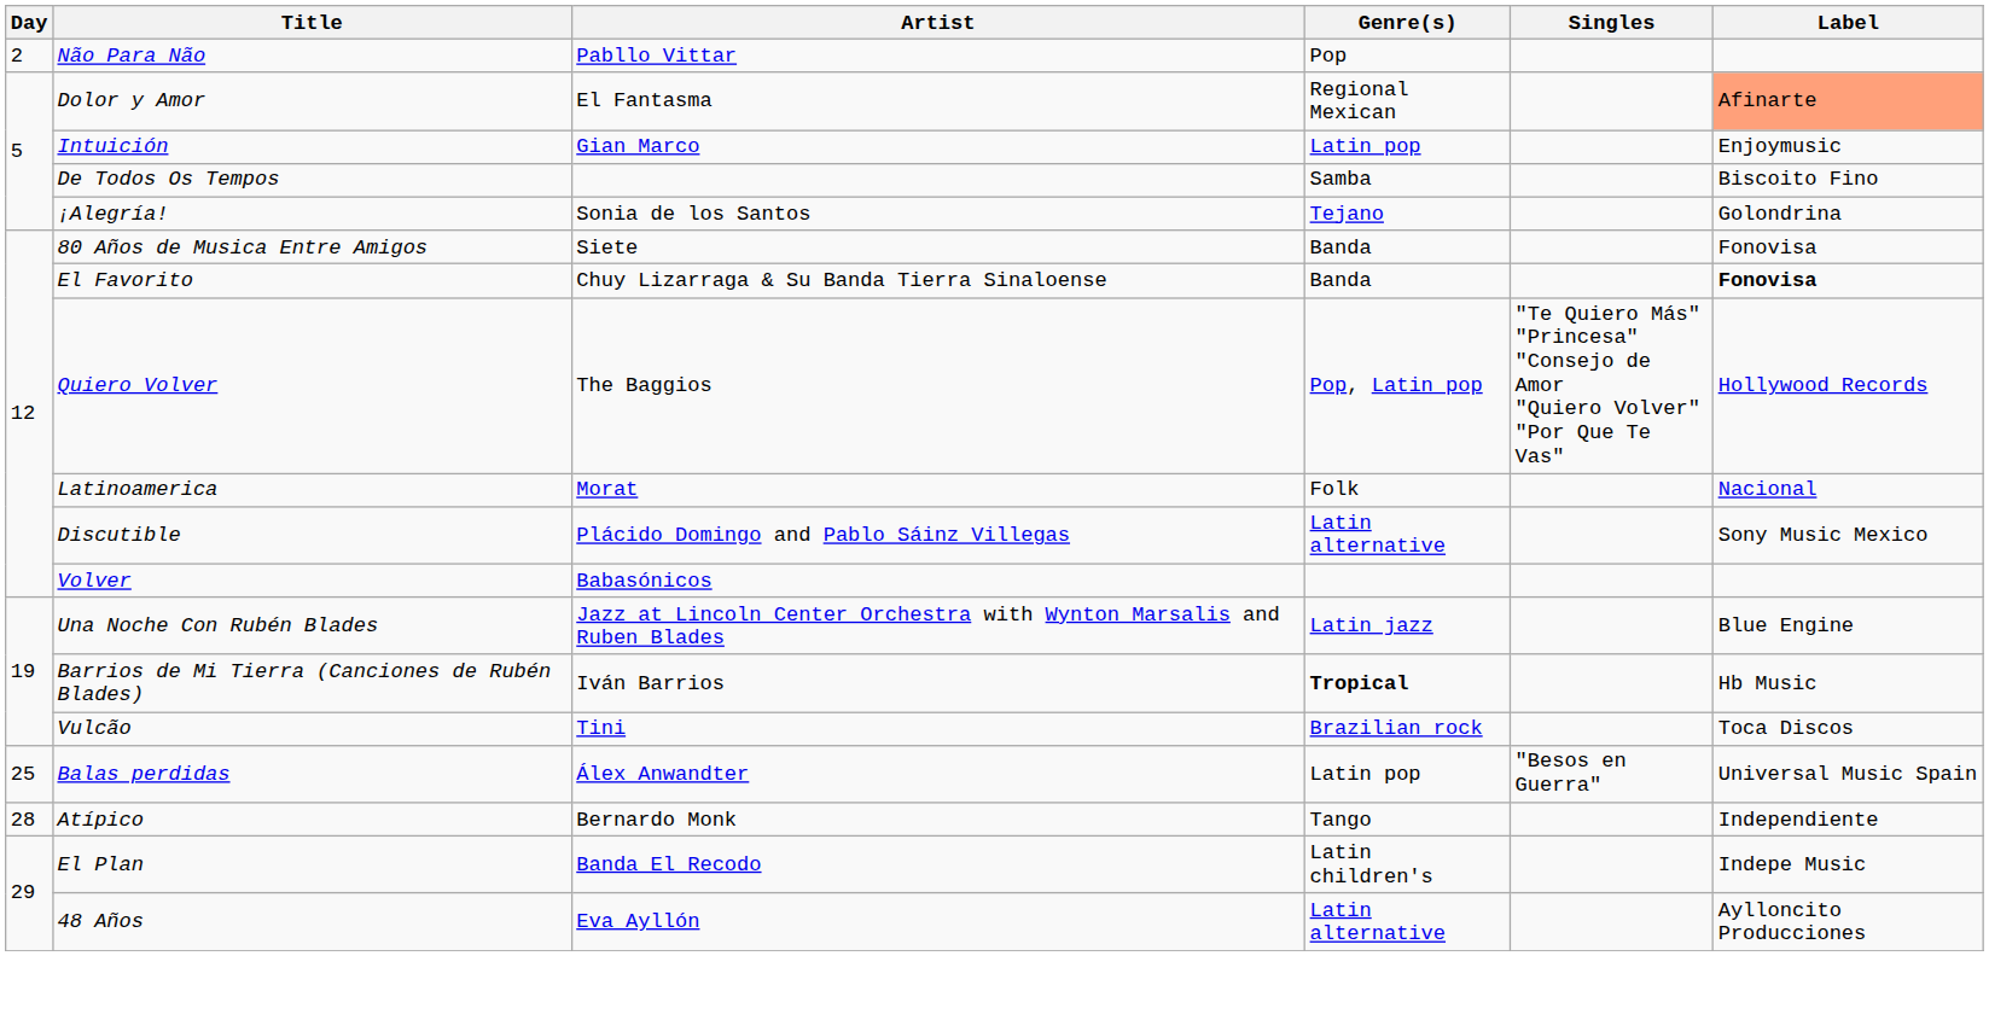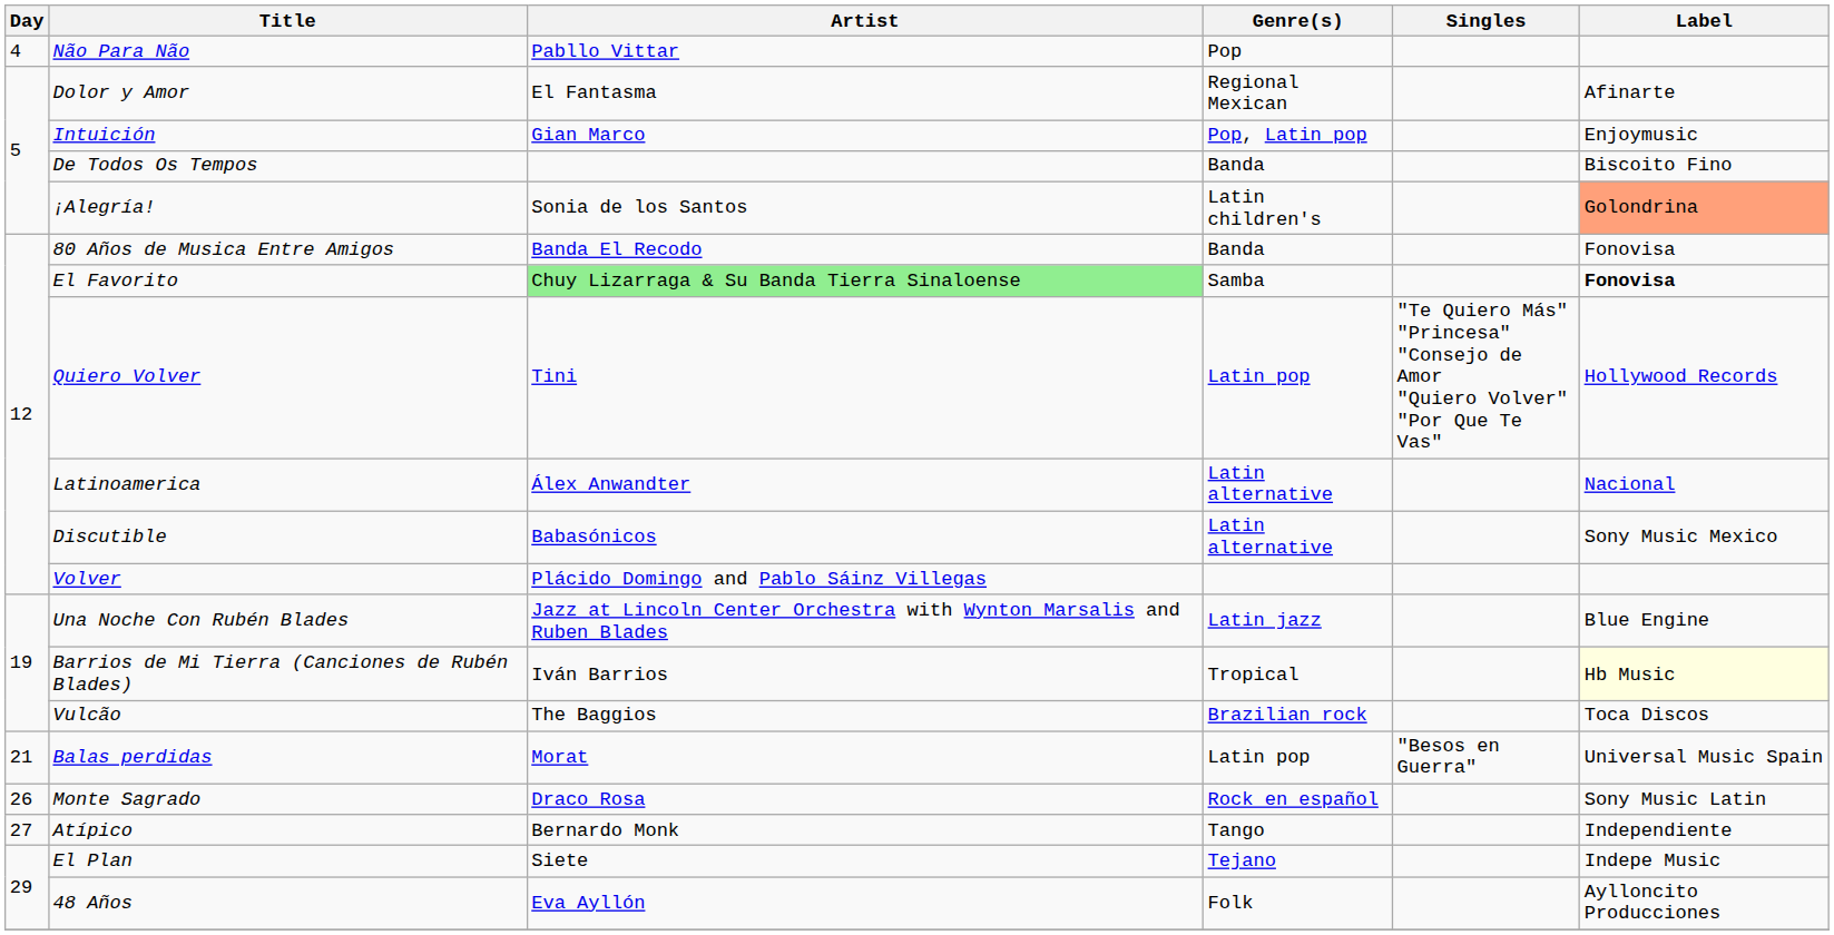 <table class="wikitable sortable" style="text-align: left;">
 <tr>
 <th>Day</th>
 <th>Title</th>
 <th>Artist</th>
 <th>Genre(s)</th>
 <th>Singles</th>
 <th>Label</th>
 </tr>
 <tr>
-<td>2</td>
+<td>4</td>
 <td><em><a href='#'>Não Para Não</a></em></td>
 <td><a href='#'>Pabllo Vittar</a></td>
 <td>Pop</td>
 <td></td>
 <td></td>
 </tr>
 <tr>
 <td rowspan="4">5</td>
 <td><em>Dolor y Amor</em></td>
 <td>El Fantasma</td>
 <td>Regional Mexican</td>
 <td></td>
-<td style="background: lightsalmon;">Afinarte</td>
+<td>Afinarte</td>
 </tr>
 <tr>
 <td><em><a href='#'>Intuición</a></em></td>
 <td><a href='#'>Gian Marco</a></td>
-<td><a href='#'>Latin pop</a></td>
+<td><a href='#'>Pop</a>, <a href='#'>Latin pop</a></td>
 <td></td>
 <td>Enjoymusic</td>
 </tr>
 <tr>
 <td><em>De Todos Os Tempos</em></td>
 <td></td>
-<td>Samba</td>
+<td>Banda</td>
 <td></td>
 <td>Biscoito Fino</td>
 </tr>
 <tr>
 <td><em>¡Alegría!</em></td>
 <td>Sonia de los Santos</td>
-<td><a href='#'>Tejano</a></td>
+<td>Latin children's</td>
 <td></td>
-<td>Golondrina</td>
+<td style="background: lightsalmon;">Golondrina</td>
 </tr>
 <tr>
 <td rowspan="6">12</td>
 <td><em>80 Años de Musica Entre Amigos</em></td>
-<td>Siete</td>
+<td><a href='#'>Banda El Recodo</a></td>
 <td>Banda</td>
 <td></td>
 <td>Fonovisa</td>
 </tr>
 <tr>
 <td><em>El Favorito</em></td>
-<td>Chuy Lizarraga & Su Banda Tierra Sinaloense</td>
-<td>Banda</td>
+<td style="background: lightgreen;">Chuy Lizarraga & Su Banda Tierra Sinaloense</td>
+<td>Samba</td>
 <td></td>
 <td><strong>Fonovisa</strong></td>
 </tr>
 <tr>
 <td><em><a href='#'>Quiero Volver</a></em></td>
-<td>The Baggios</td>
-<td><a href='#'>Pop</a>, <a href='#'>Latin pop</a></td>
+<td><a href='#'>Tini</a></td>
+<td><a href='#'>Latin pop</a></td>
 <td>"Te Quiero Más"<br>"Princesa"<br>"Consejo de Amor<br>"Quiero Volver"<br>"Por Que Te Vas"</td>
 <td><a href='#'>Hollywood Records</a></td>
 </tr>
 <tr>
 <td><em>Latinoamerica</em></td>
-<td><a href='#'>Morat</a></td>
-<td>Folk</td>
+<td><a href='#'>Álex Anwandter</a></td>
+<td><a href='#'>Latin alternative</a></td>
 <td></td>
 <td><a href='#'>Nacional</a></td>
 </tr>
 <tr>
 <td><em>Discutible</em></td>
-<td><a href='#'>Plácido Domingo</a> and <a href='#'>Pablo Sáinz Villegas</a></td>
+<td><a href='#'>Babasónicos</a></td>
 <td><a href='#'>Latin alternative</a></td>
 <td></td>
 <td>Sony Music Mexico</td>
 </tr>
 <tr>
 <td><em><a href='#'>Volver</a></em></td>
-<td><a href='#'>Babasónicos</a></td>
+<td><a href='#'>Plácido Domingo</a> and <a href='#'>Pablo Sáinz Villegas</a></td>
 <td></td>
 <td></td>
 <td></td>
 </tr>
 <tr>
 <td rowspan="3">19</td>
 <td><em>Una Noche Con Rubén Blades</em></td>
 <td><a href='#'>Jazz at Lincoln Center Orchestra</a> with <a href='#'>Wynton Marsalis</a> and <a href='#'>Ruben Blades</a></td>
 <td><a href='#'>Latin jazz</a></td>
 <td></td>
 <td>Blue Engine</td>
 </tr>
 <tr>
 <td><em>Barrios de Mi Tierra (Canciones de Rubén Blades)</em></td>
 <td>Iván Barrios</td>
-<td><strong>Tropical</strong></td>
+<td>Tropical</td>
 <td></td>
-<td>Hb Music</td>
+<td style="background: lightyellow;">Hb Music</td>
 </tr>
 <tr>
 <td><em>Vulcão</em></td>
-<td><a href='#'>Tini</a></td>
+<td>The Baggios</td>
 <td><a href='#'>Brazilian rock</a></td>
 <td></td>
 <td>Toca Discos</td>
 </tr>
 <tr>
-<td>25</td>
+<td>21</td>
 <td><em><a href='#'>Balas perdidas</a></em></td>
-<td><a href='#'>Álex Anwandter</a></td>
+<td><a href='#'>Morat</a></td>
 <td>Latin pop</td>
 <td>"Besos en Guerra"</td>
 <td>Universal Music Spain</td>
 </tr>
 <tr>
-<td>28</td>
+<td>26</td>
+<td><em>Monte Sagrado</em></td>
+<td><a href='#'>Draco Rosa</a></td>
+<td><a href='#'>Rock en español</a></td>
+<td></td>
+<td>Sony Music Latin</td>
+</tr>
+<tr>
+<td>27</td>
 <td><em>Atípico</em></td>
 <td>Bernardo Monk</td>
 <td>Tango</td>
 <td></td>
 <td>Independiente</td>
 </tr>
 <tr>
 <td rowspan="2">29</td>
 <td><em>El Plan</em></td>
-<td><a href='#'>Banda El Recodo</a></td>
-<td>Latin children's</td>
+<td>Siete</td>
+<td><a href='#'>Tejano</a></td>
 <td></td>
 <td>Indepe Music</td>
 </tr>
 <tr>
 <td><em>48 Años</em></td>
 <td><a href='#'>Eva Ayllón</a></td>
-<td><a href='#'>Latin alternative</a></td>
+<td>Folk</td>
 <td></td>
 <td>Aylloncito Producciones</td>
 </tr>
 <tr>
 </tr>
 </table>
